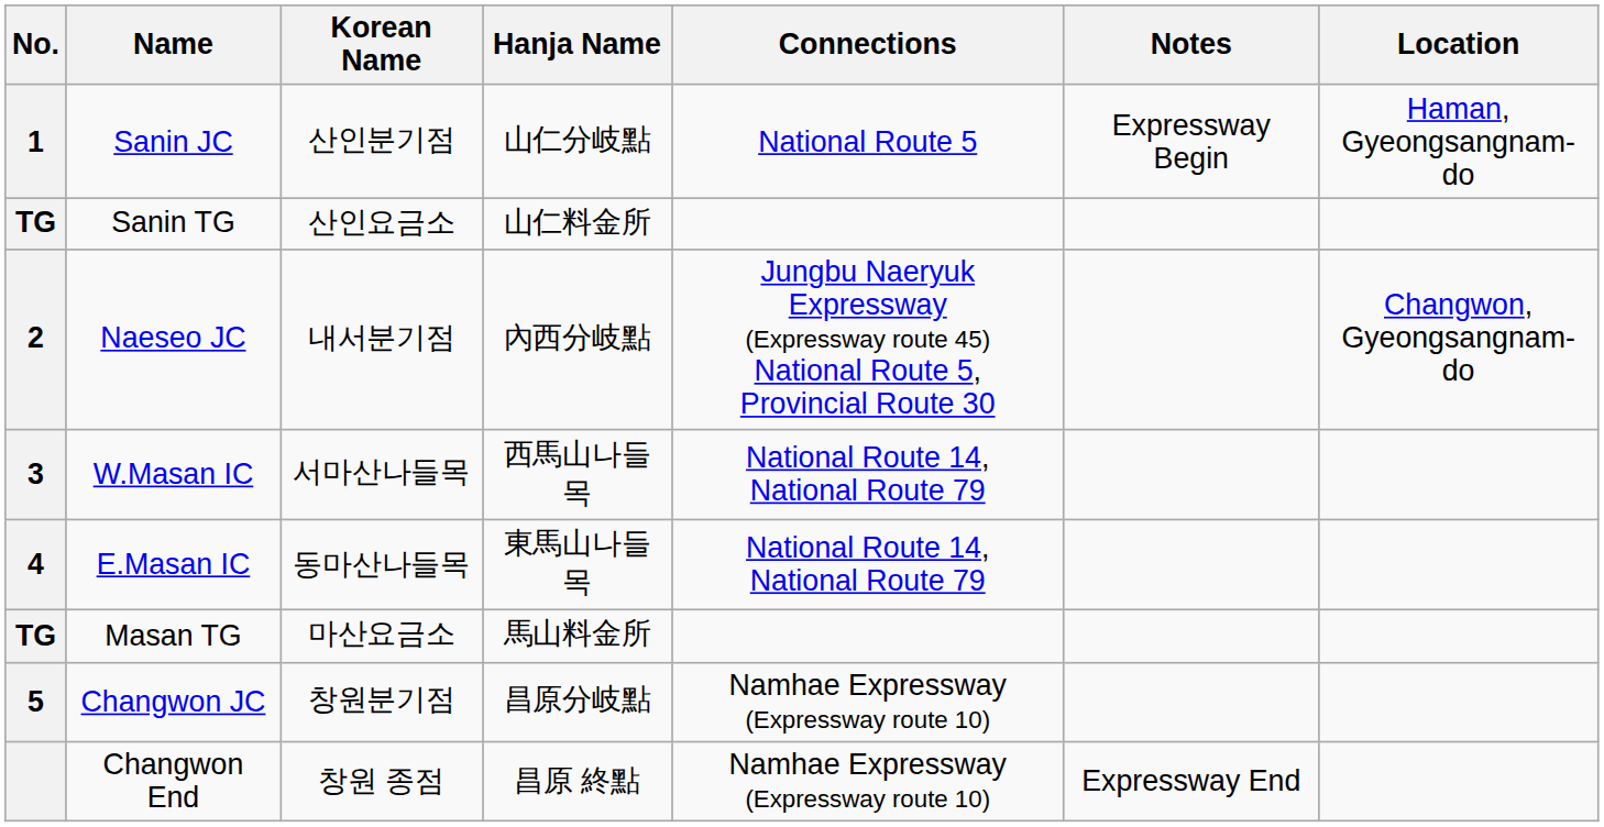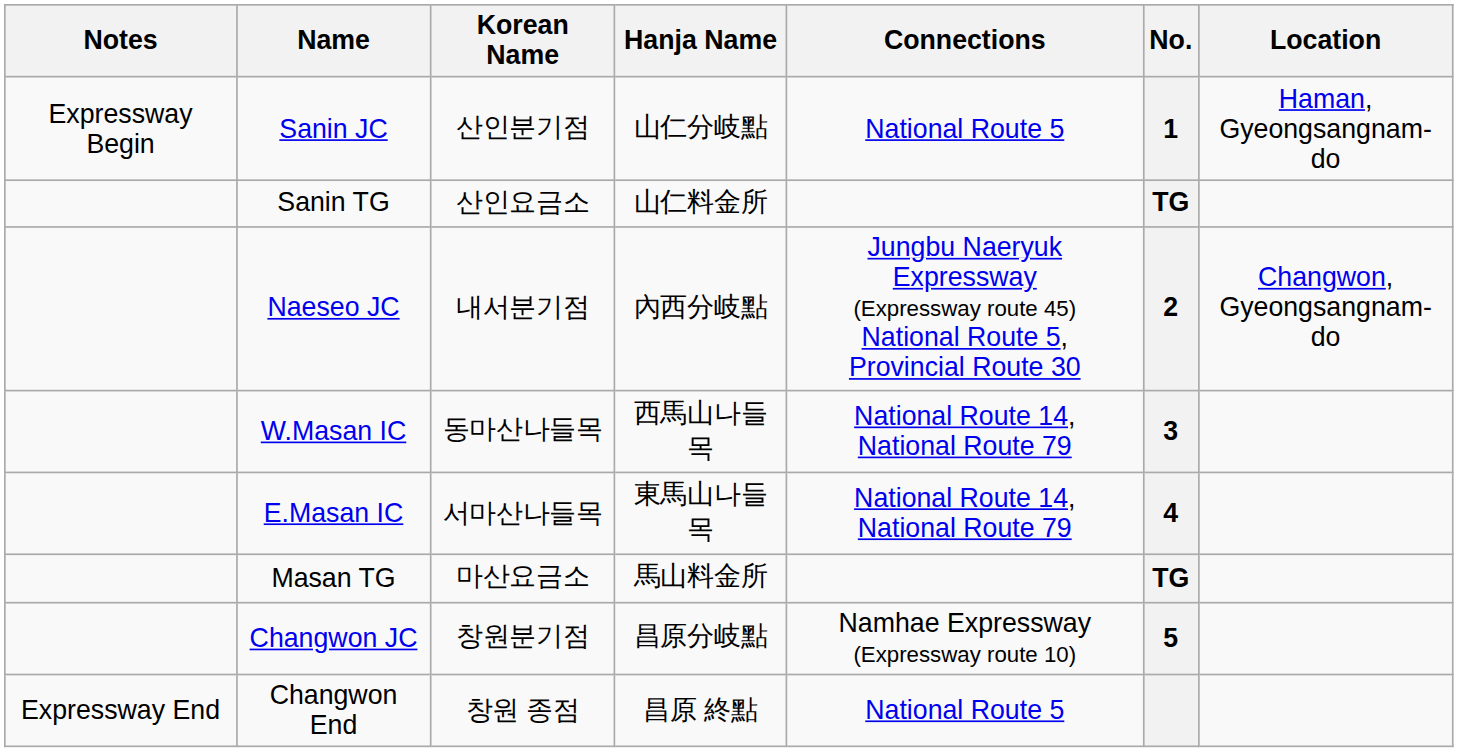 <table class="wikitable" style="text-align: center;">
 <tr>
-<th>No.</th>
+<th>Notes</th>
 <th>Name</th>
 <th>Korean Name</th>
 <th>Hanja Name</th>
 <th>Connections</th>
-<th>Notes</th>
+<th>No.</th>
 <th>Location</th>
 </tr>
 <tr>
-<th>1</th>
+<td>Expressway Begin</td>
 <td><a href='#'>Sanin JC</a></td>
 <td>산인분기점</td>
 <td>山仁分岐點</td>
 <td><a href='#'>National Route 5</a></td>
-<td>Expressway Begin</td>
+<th>1</th>
 <td><a href='#'>Haman</a>,<br>Gyeongsangnam-do</td>
 </tr>
 <tr>
-<th>TG</th>
+<td></td>
 <td>Sanin TG</td>
 <td>산인요금소</td>
 <td>山仁料金所</td>
 <td></td>
-<td></td>
+<th>TG</th>
 <td></td>
 </tr>
 <tr>
-<th>2</th>
+<td></td>
 <td><a href='#'>Naeseo JC</a></td>
 <td>내서분기점</td>
 <td>內西分岐點</td>
 <td><a href='#'>Jungbu Naeryuk Expressway</a><br><small>(Expressway route 45)</small><br><a href='#'>National Route 5</a>,<br><a href='#'>Provincial Route 30</a></td>
-<td></td>
+<th>2</th>
 <td><a href='#'>Changwon</a>,<br>Gyeongsangnam-do</td>
 </tr>
 <tr>
-<th>3</th>
+<td></td>
 <td><a href='#'>W.Masan IC</a></td>
-<td>서마산나들목</td>
+<td>동마산나들목</td>
 <td>西馬山나들목</td>
 <td><a href='#'>National Route 14</a>,<br><a href='#'>National Route 79</a></td>
-<td></td>
+<th>3</th>
 <td></td>
 </tr>
 <tr>
-<th>4</th>
+<td></td>
 <td><a href='#'>E.Masan IC</a></td>
-<td>동마산나들목</td>
+<td>서마산나들목</td>
 <td>東馬山나들목</td>
 <td><a href='#'>National Route 14</a>,<br><a href='#'>National Route 79</a></td>
-<td></td>
+<th>4</th>
 <td></td>
 </tr>
 <tr>
-<th>TG</th>
+<td></td>
 <td>Masan TG</td>
 <td>마산요금소</td>
 <td>馬山料金所</td>
 <td></td>
-<td></td>
+<th>TG</th>
 <td></td>
 </tr>
 <tr>
-<th>5</th>
+<td></td>
 <td><a href='#'>Changwon JC</a></td>
 <td>창원분기점</td>
 <td>昌原分岐點</td>
 <td>Namhae Expressway<br><small>(Expressway route 10)</small></td>
-<td></td>
+<th>5</th>
 <td></td>
 </tr>
 <tr>
-<th></th>
+<td>Expressway End</td>
 <td>Changwon End</td>
 <td>창원 종점</td>
 <td>昌原 終點</td>
-<td>Namhae Expressway<br><small>(Expressway route 10)</small></td>
-<td>Expressway End</td>
+<td><a href='#'>National Route 5</a></td>
+<th></th>
 <td></td>
 </tr>
 </table>
